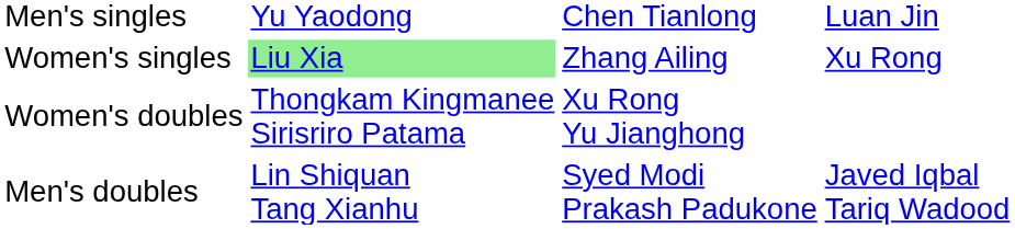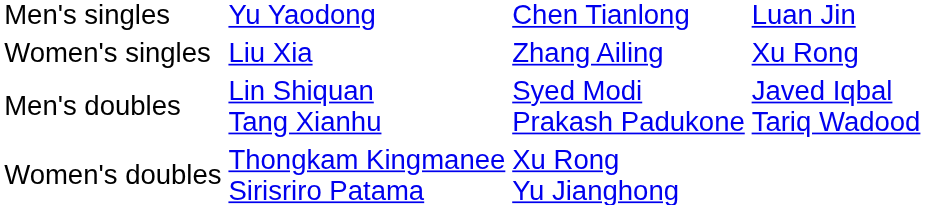 <table>
 <tr>
 <td>Men's singles</td>
 <td> <a href='#'>Yu Yaodong</a></td>
 <td> <a href='#'>Chen Tianlong</a></td>
 <td> <a href='#'>Luan Jin</a></td>
 </tr>
 <tr>
 <td>Women's singles</td>
-<td style="background: lightgreen;"> <a href='#'>Liu Xia</a></td>
+<td> <a href='#'>Liu Xia</a></td>
 <td> <a href='#'>Zhang Ailing</a></td>
 <td> <a href='#'>Xu Rong</a></td>
+</tr>
+<tr>
+<td>Men's doubles</td>
+<td> <a href='#'>Lin Shiquan</a> <br>  <a href='#'>Tang Xianhu</a></td>
+<td> <a href='#'>Syed Modi</a> <br>  <a href='#'>Prakash Padukone</a></td>
+<td> <a href='#'>Javed Iqbal</a> <br>  <a href='#'>Tariq Wadood</a></td>
 </tr>
 <tr>
 <td>Women's doubles</td>
 <td> <a href='#'>Thongkam Kingmanee</a> <br>  <a href='#'>Sirisriro Patama</a></td>
 <td> <a href='#'>Xu Rong</a> <br>  <a href='#'>Yu Jianghong</a></td>
 <td></td>
 </tr>
-<tr>
-<td>Men's doubles</td>
-<td> <a href='#'>Lin Shiquan</a> <br>  <a href='#'>Tang Xianhu</a></td>
-<td> <a href='#'>Syed Modi</a> <br>  <a href='#'>Prakash Padukone</a></td>
-<td> <a href='#'>Javed Iqbal</a> <br>  <a href='#'>Tariq Wadood</a></td>
-</tr>
 </table>
